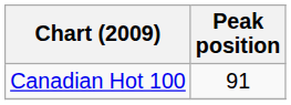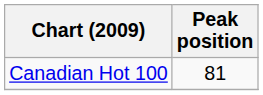 <table class="wikitable sortable">
 <tr>
 <th>Chart (2009)</th>
 <th>Peak<br>position</th>
 </tr>
 <tr>
 <td><a href='#'>Canadian Hot 100</a></td>
-<td align="center">91</td>
+<td align="center">81</td>
 </tr>
 <tr>
 </tr>
 </table>
